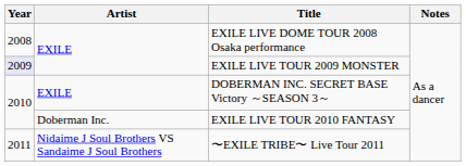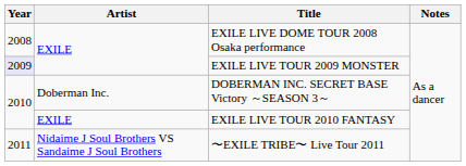 <table class="wikitable">
 <tr>
 <th>Year</th>
 <th>Artist</th>
 <th>Title</th>
 <th>Notes</th>
 </tr>
 <tr>
 <td>2008</td>
 <td rowspan="2"><a href='#'>EXILE</a></td>
 <td>EXILE LIVE DOME TOUR 2008 Osaka performance</td>
 <td rowspan="5">As a dancer</td>
 </tr>
 <tr>
 <td style="background: lavender;">2009</td>
 <td>EXILE LIVE TOUR 2009 MONSTER</td>
 </tr>
 <tr>
 <td rowspan="2">2010</td>
-<td><a href='#'>EXILE</a></td>
+<td>Doberman Inc.</td>
 <td>DOBERMAN INC. SECRET BASE Victory ～SEASON 3～</td>
 </tr>
 <tr>
-<td>Doberman Inc.</td>
+<td><a href='#'>EXILE</a></td>
 <td>EXILE LIVE TOUR 2010 FANTASY</td>
 </tr>
 <tr>
 <td>2011</td>
 <td><a href='#'>Nidaime J Soul Brothers</a> VS <a href='#'>Sandaime J Soul Brothers</a></td>
 <td>〜EXILE TRIBE〜 Live Tour 2011</td>
 </tr>
 </table>
